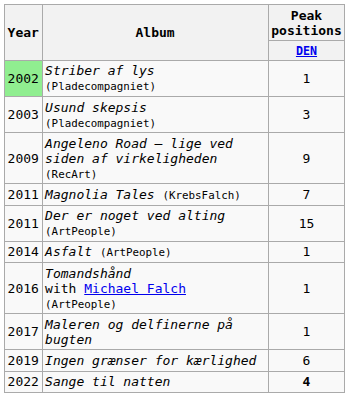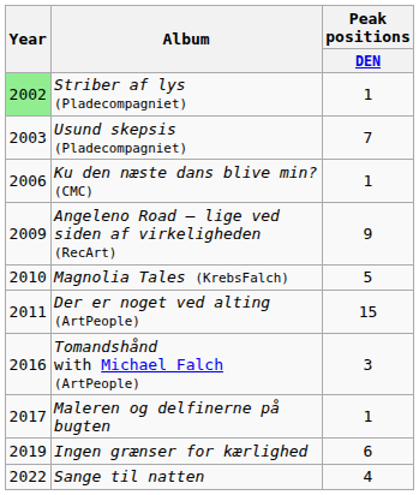 <table class="wikitable">
 <tr>
 <th align="center" rowspan="2" width="10">Year</th>
 <th align="center" rowspan="2" width="220">Album</th>
 <th align="center" colspan="1" width="20">Peak positions</th>
 </tr>
 <tr>
 <th scope="col" style="width:3em;font-size:90%;"><a href='#'>DEN</a><br></th>
 </tr>
 <tr>
 <td style="background: lightgreen; text-align:center;">2002</td>
 <td><em>Striber af lys</em> <small>(Pladecompagniet)</small></td>
 <td style="text-align:center;">1</td>
 </tr>
 <tr>
 <td style="text-align:center;">2003</td>
 <td><em>Usund skepsis</em> <small>(Pladecompagniet)</small></td>
-<td style="text-align:center;">3</td>
+<td style="text-align:center;">7</td>
+</tr>
+<tr>
+<td style="text-align:center;">2006</td>
+<td><em>Ku den næste dans blive min?</em> <small>(CMC)</small></td>
+<td style="text-align:center;">1</td>
 </tr>
 <tr>
 <td style="text-align:center;">2009</td>
 <td><em>Angeleno Road – lige ved siden af virkeligheden</em> <small>(RecArt)</small></td>
 <td style="text-align:center;">9</td>
 </tr>
 <tr>
-<td style="text-align:center;">2011</td>
+<td style="text-align:center;">2010</td>
 <td><em>Magnolia Tales</em> <small>(KrebsFalch)</small></td>
-<td style="text-align:center;">7</td>
+<td style="text-align:center;">5</td>
 </tr>
 <tr>
 <td style="text-align:center;">2011</td>
 <td><em>Der er noget ved alting</em> <small>(ArtPeople)</small></td>
 <td style="text-align:center;">15</td>
 </tr>
 <tr>
-<td style="text-align:center;">2014</td>
-<td><em>Asfalt</em> <small>(ArtPeople)</small></td>
-<td style="text-align:center;">1</td>
-</tr>
-<tr>
 <td style="text-align:center;">2016</td>
 <td><em>Tomandshånd</em><br>with <a href='#'>Michael Falch</a> <small>(ArtPeople)</small></td>
-<td style="text-align:center;">1</td>
+<td style="text-align:center;">3</td>
 </tr>
 <tr>
 <td style="text-align:center;">2017</td>
 <td><em>Maleren og delfinerne på bugten</em></td>
 <td style="text-align:center;">1</td>
 </tr>
 <tr>
 <td style="text-align:center;">2019</td>
 <td><em>Ingen grænser for kærlighed</em></td>
 <td style="text-align:center;">6</td>
 </tr>
 <tr>
 <td style="text-align:center;">2022</td>
 <td><em>Sange til natten</em></td>
-<td style="text-align:center;"><strong>4<br></strong></td>
+<td style="text-align:center;">4<br></td>
 </tr>
 </table>
